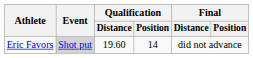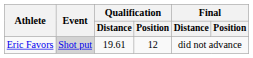 <table class="wikitable" style="font-size:90%">
 <tr>
 <th rowspan="2">Athlete</th>
 <th rowspan="2">Event</th>
 <th colspan="2">Qualification</th>
 <th colspan="2">Final</th>
 </tr>
 <tr style="font-size:95%">
 <th>Distance</th>
 <th>Position</th>
 <th>Distance</th>
 <th>Position</th>
 </tr>
 <tr align="center">
 <td align="left"><a href='#'>Eric Favors</a></td>
 <td align="left" style="background: lightgrey;"><a href='#'>Shot put</a></td>
-<td>19.60</td>
-<td>14</td>
+<td>19.61</td>
+<td>12</td>
 <td colspan=2>did not advance</td>
 </tr>
 </table>
